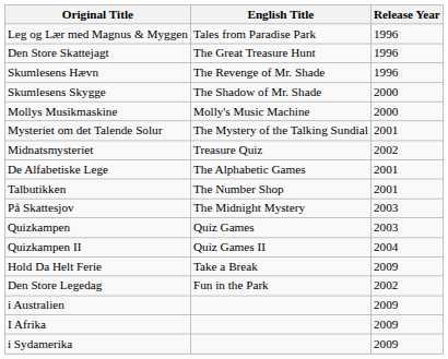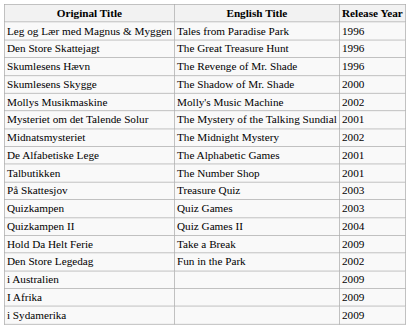 <table class="wikitable sortable">
 <tr>
 <th>Original Title</th>
 <th>English Title</th>
 <th>Release Year</th>
 </tr>
 <tr>
 <td>Leg og Lær med Magnus & Myggen</td>
 <td>Tales from Paradise Park</td>
 <td>1996</td>
 </tr>
 <tr>
 <td>Den Store Skattejagt</td>
 <td>The Great Treasure Hunt</td>
 <td>1996</td>
 </tr>
 <tr>
 <td>Skumlesens Hævn</td>
 <td>The Revenge of Mr. Shade</td>
 <td>1996</td>
 </tr>
 <tr 2000>
 <td>Skumlesens Skygge</td>
 <td>The Shadow of Mr. Shade</td>
 <td>2000</td>
 </tr>
 <tr>
 <td>Mollys Musikmaskine</td>
 <td>Molly's Music Machine</td>
-<td>2000</td>
+<td>2002</td>
 </tr>
 <tr>
 <td>Mysteriet om det Talende Solur</td>
 <td>The Mystery of the Talking Sundial</td>
 <td>2001</td>
 </tr>
 <tr>
 <td>Midnatsmysteriet</td>
-<td>Treasure Quiz</td>
+<td>The Midnight Mystery</td>
 <td>2002</td>
 </tr>
 <tr>
 <td>De Alfabetiske Lege</td>
 <td>The Alphabetic Games</td>
 <td>2001</td>
 </tr>
 <tr>
 <td>Talbutikken</td>
 <td>The Number Shop</td>
 <td>2001</td>
 </tr>
 <tr>
 <td>På Skattesjov</td>
-<td>The Midnight Mystery</td>
+<td>Treasure Quiz</td>
 <td>2003</td>
 </tr>
 <tr>
 <td>Quizkampen</td>
 <td>Quiz Games</td>
 <td>2003</td>
 </tr>
 <tr>
 <td>Quizkampen II</td>
 <td>Quiz Games II</td>
 <td>2004</td>
 </tr>
 <tr>
 <td>Hold Da Helt Ferie</td>
 <td>Take a Break</td>
 <td>2009</td>
 </tr>
 <tr>
 <td>Den Store Legedag</td>
 <td>Fun in the Park</td>
 <td>2002</td>
 </tr>
 <tr>
 <td>i Australien</td>
 <td></td>
 <td>2009</td>
 </tr>
 <tr>
 <td>I Afrika</td>
 <td></td>
 <td>2009</td>
 </tr>
 <tr>
 <td>i Sydamerika</td>
 <td></td>
 <td>2009</td>
 </tr>
 </table>
